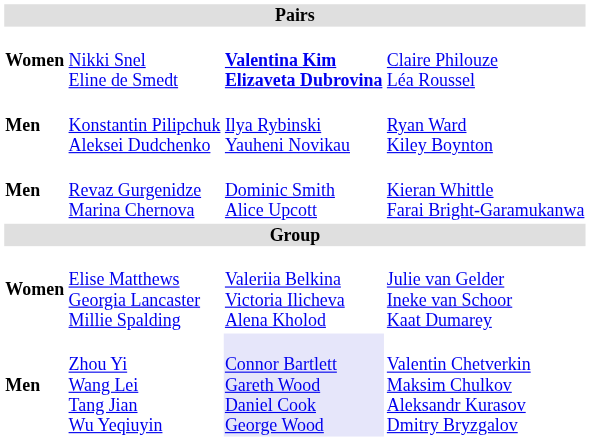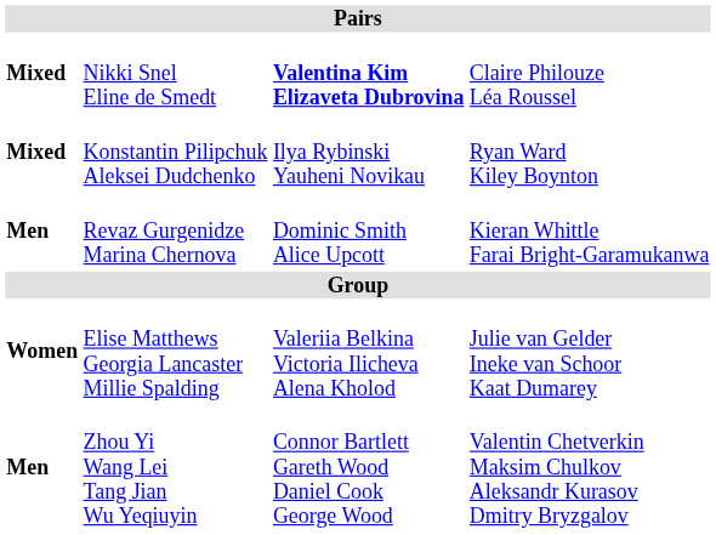 <table>
 <tr bgcolor="DFDFDF">
 <td colspan="4" align="center"><strong>Pairs</strong></td>
 </tr>
 <tr>
-<th scope=row style="text-align:left">Women</th>
+<th scope=row style="text-align:left">Mixed</th>
 <td><br><a href='#'>Nikki Snel</a><br><a href='#'>Eline de Smedt</a></td>
 <td><strong><br><a href='#'>Valentina Kim</a><br><a href='#'>Elizaveta Dubrovina</a></strong></td>
 <td><br><a href='#'>Claire Philouze</a><br><a href='#'>Léa Roussel</a></td>
 </tr>
 <tr>
-<th scope=row style="text-align:left">Men</th>
+<th scope=row style="text-align:left">Mixed</th>
 <td><br><a href='#'>Konstantin Pilipchuk</a><br><a href='#'>Aleksei Dudchenko</a></td>
 <td><br><a href='#'>Ilya Rybinski</a><br><a href='#'>Yauheni Novikau</a></td>
 <td><br><a href='#'>Ryan Ward</a><br><a href='#'>Kiley Boynton</a></td>
 </tr>
 <tr>
 <th scope=row style="text-align:left">Men</th>
 <td><br><a href='#'>Revaz Gurgenidze</a><br><a href='#'>Marina Chernova</a></td>
 <td><br><a href='#'>Dominic Smith</a><br><a href='#'>Alice Upcott</a></td>
 <td><br><a href='#'>Kieran Whittle</a><br><a href='#'>Farai Bright-Garamukanwa</a></td>
 </tr>
 <tr bgcolor="DFDFDF">
 <td colspan="4" align="center"><strong>Group</strong></td>
 </tr>
 <tr>
 <th scope=row style="text-align:left">Women</th>
 <td><br><a href='#'>Elise Matthews</a><br><a href='#'>Georgia Lancaster</a><br><a href='#'>Millie Spalding</a></td>
 <td><br><a href='#'>Valeriia Belkina</a><br><a href='#'>Victoria Ilicheva</a><br><a href='#'>Alena Kholod</a></td>
 <td><br><a href='#'>Julie van Gelder</a><br><a href='#'>Ineke van Schoor</a><br><a href='#'>Kaat Dumarey</a></td>
 </tr>
 <tr>
 <th scope=row style="text-align:left">Men</th>
 <td><br><a href='#'>Zhou Yi</a><br><a href='#'>Wang Lei</a><br><a href='#'>Tang Jian</a><br><a href='#'>Wu Yeqiuyin</a></td>
-<td style="background: lavender;"><br><a href='#'>Connor Bartlett</a><br><a href='#'>Gareth Wood</a><br><a href='#'>Daniel Cook</a><br><a href='#'>George Wood</a></td>
+<td><br><a href='#'>Connor Bartlett</a><br><a href='#'>Gareth Wood</a><br><a href='#'>Daniel Cook</a><br><a href='#'>George Wood</a></td>
 <td><br><a href='#'>Valentin Chetverkin</a><br><a href='#'>Maksim Chulkov</a><br><a href='#'>Aleksandr Kurasov</a><br><a href='#'>Dmitry Bryzgalov</a></td>
 </tr>
 </table>
